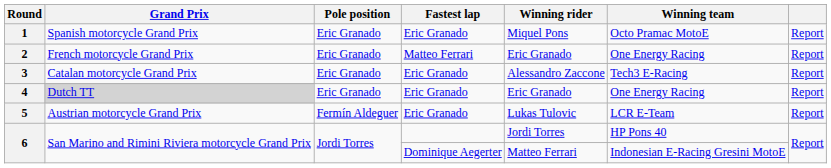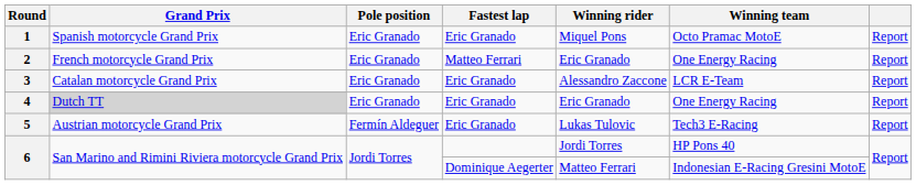 <table class="wikitable sortable" style="font-size: 85%">
 <tr>
 <th>Round</th>
 <th><a href='#'>Grand Prix</a></th>
 <th>Pole position</th>
 <th>Fastest lap</th>
 <th>Winning rider</th>
 <th>Winning team</th>
 <th class="unsortable"></th>
 </tr>
 <tr>
 <th>1</th>
 <td> <a href='#'>Spanish motorcycle Grand Prix</a></td>
 <td data-sort-value="GRA"> <a href='#'>Eric Granado</a></td>
 <td data-sort-value="GRA"> <a href='#'>Eric Granado</a></td>
 <td data-sort-value="PON"> <a href='#'>Miquel Pons</a></td>
 <td data-sort-value="OCT"> <a href='#'>Octo Pramac MotoE</a></td>
 <td><a href='#'>Report</a></td>
 </tr>
 <tr>
 <th>2</th>
 <td> <a href='#'>French motorcycle Grand Prix</a></td>
 <td data-sort-value="GRA"> <a href='#'>Eric Granado</a></td>
 <td data-sort-value="FER"> <a href='#'>Matteo Ferrari</a></td>
 <td data-sort-value="GRA"> <a href='#'>Eric Granado</a></td>
 <td data-sort-value="ONE"> <a href='#'>One Energy Racing</a></td>
 <td><a href='#'>Report</a></td>
 </tr>
 <tr>
 <th>3</th>
 <td> <a href='#'>Catalan motorcycle Grand Prix</a></td>
 <td data-sort-value="GRA"> <a href='#'>Eric Granado</a></td>
 <td data-sort-value="GRA"> <a href='#'>Eric Granado</a></td>
 <td data-sort-value="ZAC" nowrap> <a href='#'>Alessandro Zaccone</a></td>
-<td data-sort-value="TEC"> <a href='#'>Tech3 E-Racing</a></td>
+<td data-sort-value="LCR"> <a href='#'>LCR E-Team</a></td>
 <td><a href='#'>Report</a></td>
 </tr>
 <tr>
 <th>4</th>
 <td style="background: lightgrey;"> <a href='#'>Dutch TT</a></td>
 <td data-sort-value="GRA"> <a href='#'>Eric Granado</a></td>
 <td data-sort-value="GRA"> <a href='#'>Eric Granado</a></td>
 <td data-sort-value="GRA"> <a href='#'>Eric Granado</a></td>
 <td data-sort-value="ONE"> <a href='#'>One Energy Racing</a></td>
 <td><a href='#'>Report</a></td>
 </tr>
 <tr>
 <th>5</th>
 <td> <a href='#'>Austrian motorcycle Grand Prix</a></td>
 <td data-sort-value="ALD" nowrap> <a href='#'>Fermín Aldeguer</a></td>
 <td data-sort-value="GRA"> <a href='#'>Eric Granado</a></td>
 <td data-sort-value="TUL"> <a href='#'>Lukas Tulovic</a></td>
-<td data-sort-value="LCR"> <a href='#'>LCR E-Team</a></td>
+<td data-sort-value="TEC"> <a href='#'>Tech3 E-Racing</a></td>
 <td><a href='#'>Report</a></td>
 </tr>
 <tr>
 <th rowspan="2">6</th>
 <td rowspan=2 nowrap> <a href='#'>San Marino and Rimini Riviera motorcycle Grand Prix</a></td>
 <td rowspan=2 data-sort-value="TOR"> <a href='#'>Jordi Torres</a></td>
 <td data-sort-value="ZAN"> </td>
 <td data-sort-value="TOR"> <a href='#'>Jordi Torres</a></td>
 <td data-sort-value="HP"> <a href='#'>HP Pons 40</a></td>
 <td rowspan=2><a href='#'>Report</a></td>
 </tr>
 <tr>
 <td nowrap data-sort-value="AEG"> <a href='#'>Dominique Aegerter</a></td>
 <td data-sort-value="FER"> <a href='#'>Matteo Ferrari</a></td>
 <td nowrap data-sort-value="IND"> <a href='#'>Indonesian E-Racing Gresini MotoE</a></td>
 </tr>
 </table>
